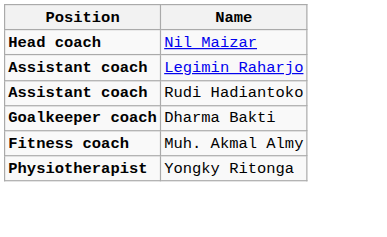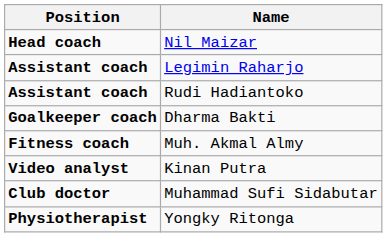 <table class="wikitable">
 <tr>
 <th>Position</th>
 <th>Name</th>
 </tr>
 <tr>
 <td><strong>Head coach</strong></td>
 <td> <a href='#'>Nil Maizar</a></td>
 </tr>
 <tr>
 <td><strong>Assistant coach</strong></td>
 <td> <a href='#'>Legimin Raharjo</a></td>
 </tr>
 <tr>
 <td><strong>Assistant coach</strong></td>
 <td> Rudi Hadiantoko</td>
 </tr>
 <tr>
 <td><strong>Goalkeeper coach</strong></td>
 <td> Dharma Bakti</td>
 </tr>
 <tr>
 <td><strong>Fitness coach</strong></td>
 <td> Muh. Akmal Almy</td>
 </tr>
 <tr>
+<td><strong>Video analyst</strong></td>
+<td> Kinan Putra</td>
+</tr>
+<tr>
+<td><strong>Club doctor</strong></td>
+<td> Muhammad Sufi Sidabutar</td>
+</tr>
+<tr>
 <td><strong>Physiotherapist</strong></td>
 <td> Yongky Ritonga</td>
 </tr>
 </table>
